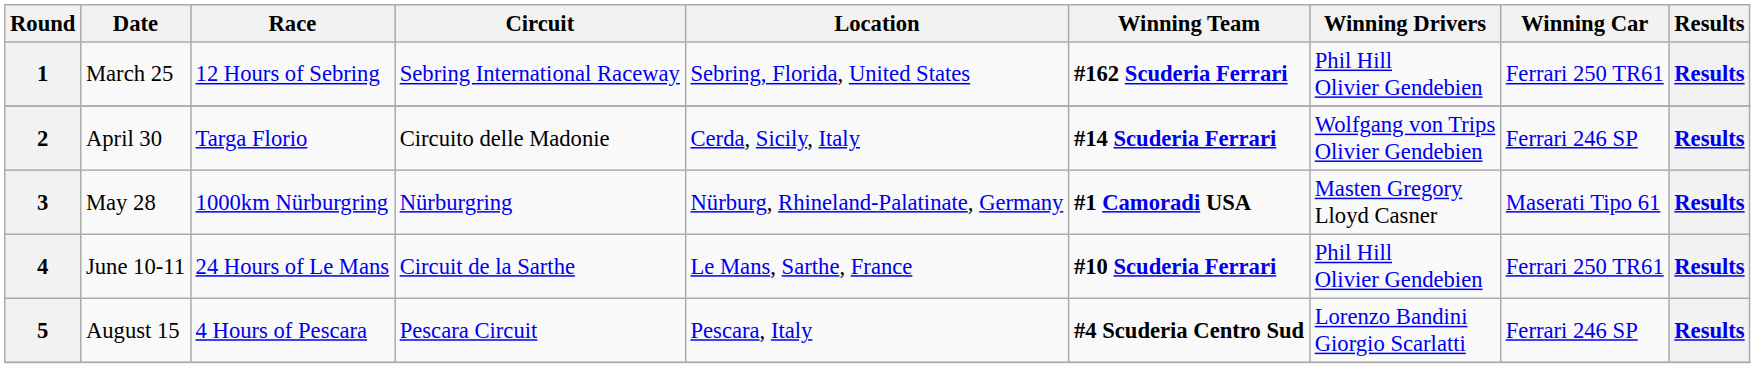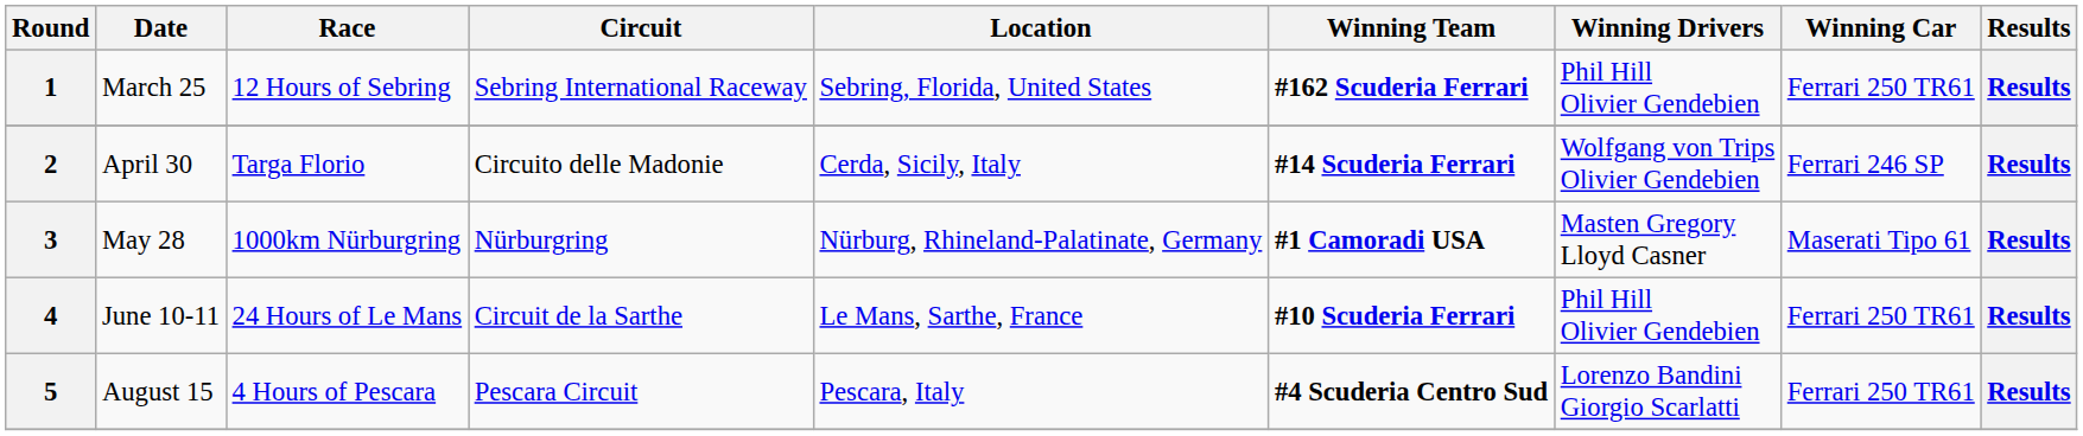 <table class="wikitable" style="font-size: 95%;">
 <tr>
 <th>Round</th>
 <th>Date</th>
 <th>Race</th>
 <th>Circuit</th>
 <th>Location</th>
 <th>Winning Team</th>
 <th>Winning Drivers</th>
 <th>Winning Car</th>
 <th>Results</th>
 </tr>
 <tr>
 <th>1</th>
 <td>March 25</td>
 <td> <a href='#'>12 Hours of Sebring</a></td>
 <td><a href='#'>Sebring International Raceway</a></td>
 <td><a href='#'>Sebring, Florida</a>, <a href='#'>United States</a></td>
 <td><strong> #162 <a href='#'>Scuderia Ferrari</a></strong></td>
 <td> <a href='#'>Phil Hill</a><br> <a href='#'>Olivier Gendebien</a></td>
 <td><a href='#'>Ferrari 250 TR61</a></td>
 <th><a href='#'>Results</a></th>
 </tr>
 <tr>
 </tr>
 <tr>
 <th>2</th>
 <td>April 30</td>
 <td> <a href='#'>Targa Florio</a></td>
 <td>Circuito delle Madonie</td>
 <td><a href='#'>Cerda</a>, <a href='#'>Sicily</a>, <a href='#'>Italy</a></td>
 <td><strong> #14 <a href='#'>Scuderia Ferrari</a></strong></td>
 <td> <a href='#'>Wolfgang von Trips</a><br> <a href='#'>Olivier Gendebien</a></td>
 <td><a href='#'>Ferrari 246 SP</a></td>
 <th><a href='#'>Results</a></th>
 </tr>
 <tr>
 <th>3</th>
 <td>May 28</td>
 <td> <a href='#'>1000km Nürburgring</a></td>
 <td><a href='#'>Nürburgring</a></td>
 <td><a href='#'>Nürburg</a>, <a href='#'>Rhineland-Palatinate</a>, <a href='#'>Germany</a></td>
 <td><strong> #1 <a href='#'>Camoradi</a> USA</strong></td>
 <td> <a href='#'>Masten Gregory</a><br> Lloyd Casner</td>
 <td><a href='#'>Maserati Tipo 61</a></td>
 <th><a href='#'>Results</a></th>
 </tr>
 <tr>
 <th>4</th>
 <td>June 10-11</td>
 <td> <a href='#'>24 Hours of Le Mans</a></td>
 <td><a href='#'>Circuit de la Sarthe</a></td>
 <td><a href='#'>Le Mans</a>, <a href='#'>Sarthe</a>, <a href='#'>France</a></td>
 <td><strong> #10 <a href='#'>Scuderia Ferrari</a></strong></td>
 <td> <a href='#'>Phil Hill</a><br> <a href='#'>Olivier Gendebien</a></td>
 <td><a href='#'>Ferrari 250 TR61</a></td>
 <th><a href='#'>Results</a></th>
 </tr>
 <tr>
 <th>5</th>
 <td>August 15</td>
 <td> <a href='#'>4 Hours of Pescara</a></td>
 <td><a href='#'>Pescara Circuit</a></td>
 <td><a href='#'>Pescara</a>, <a href='#'>Italy</a></td>
 <td><strong> #4 Scuderia Centro Sud</strong></td>
 <td> <a href='#'>Lorenzo Bandini</a><br> <a href='#'>Giorgio Scarlatti</a></td>
-<td><a href='#'>Ferrari 246 SP</a></td>
+<td><a href='#'>Ferrari 250 TR61</a></td>
 <th><a href='#'>Results</a></th>
 </tr>
 <tr>
 </tr>
 </table>
